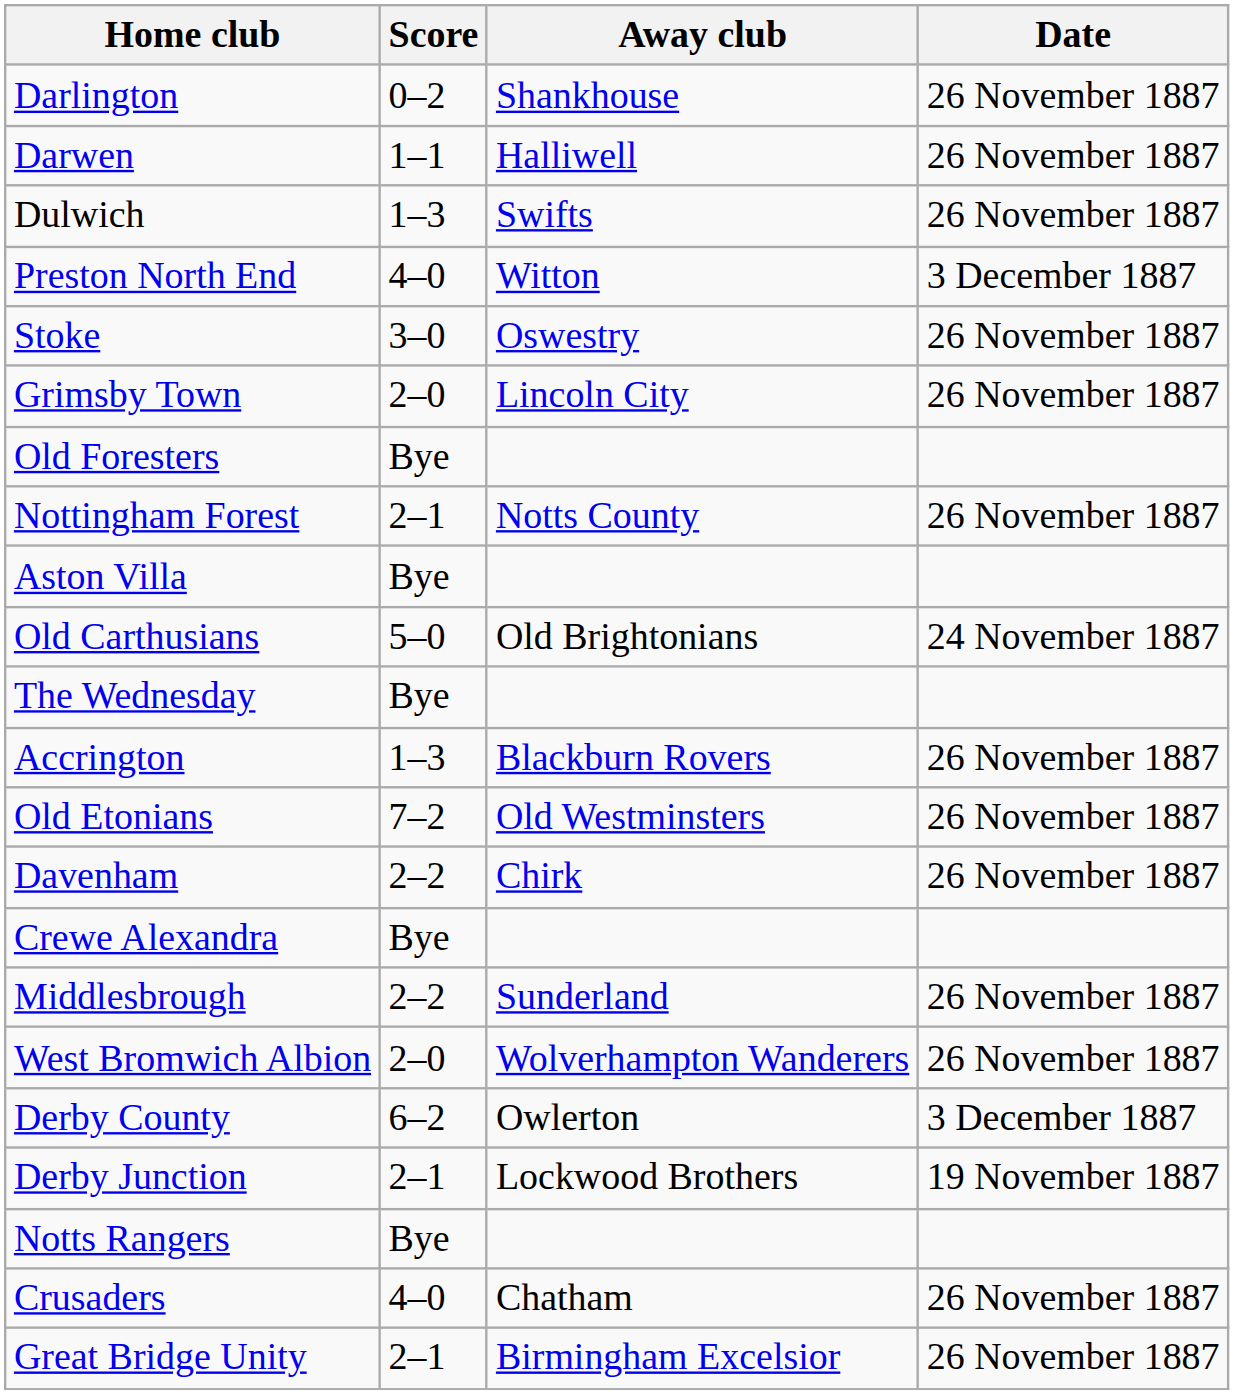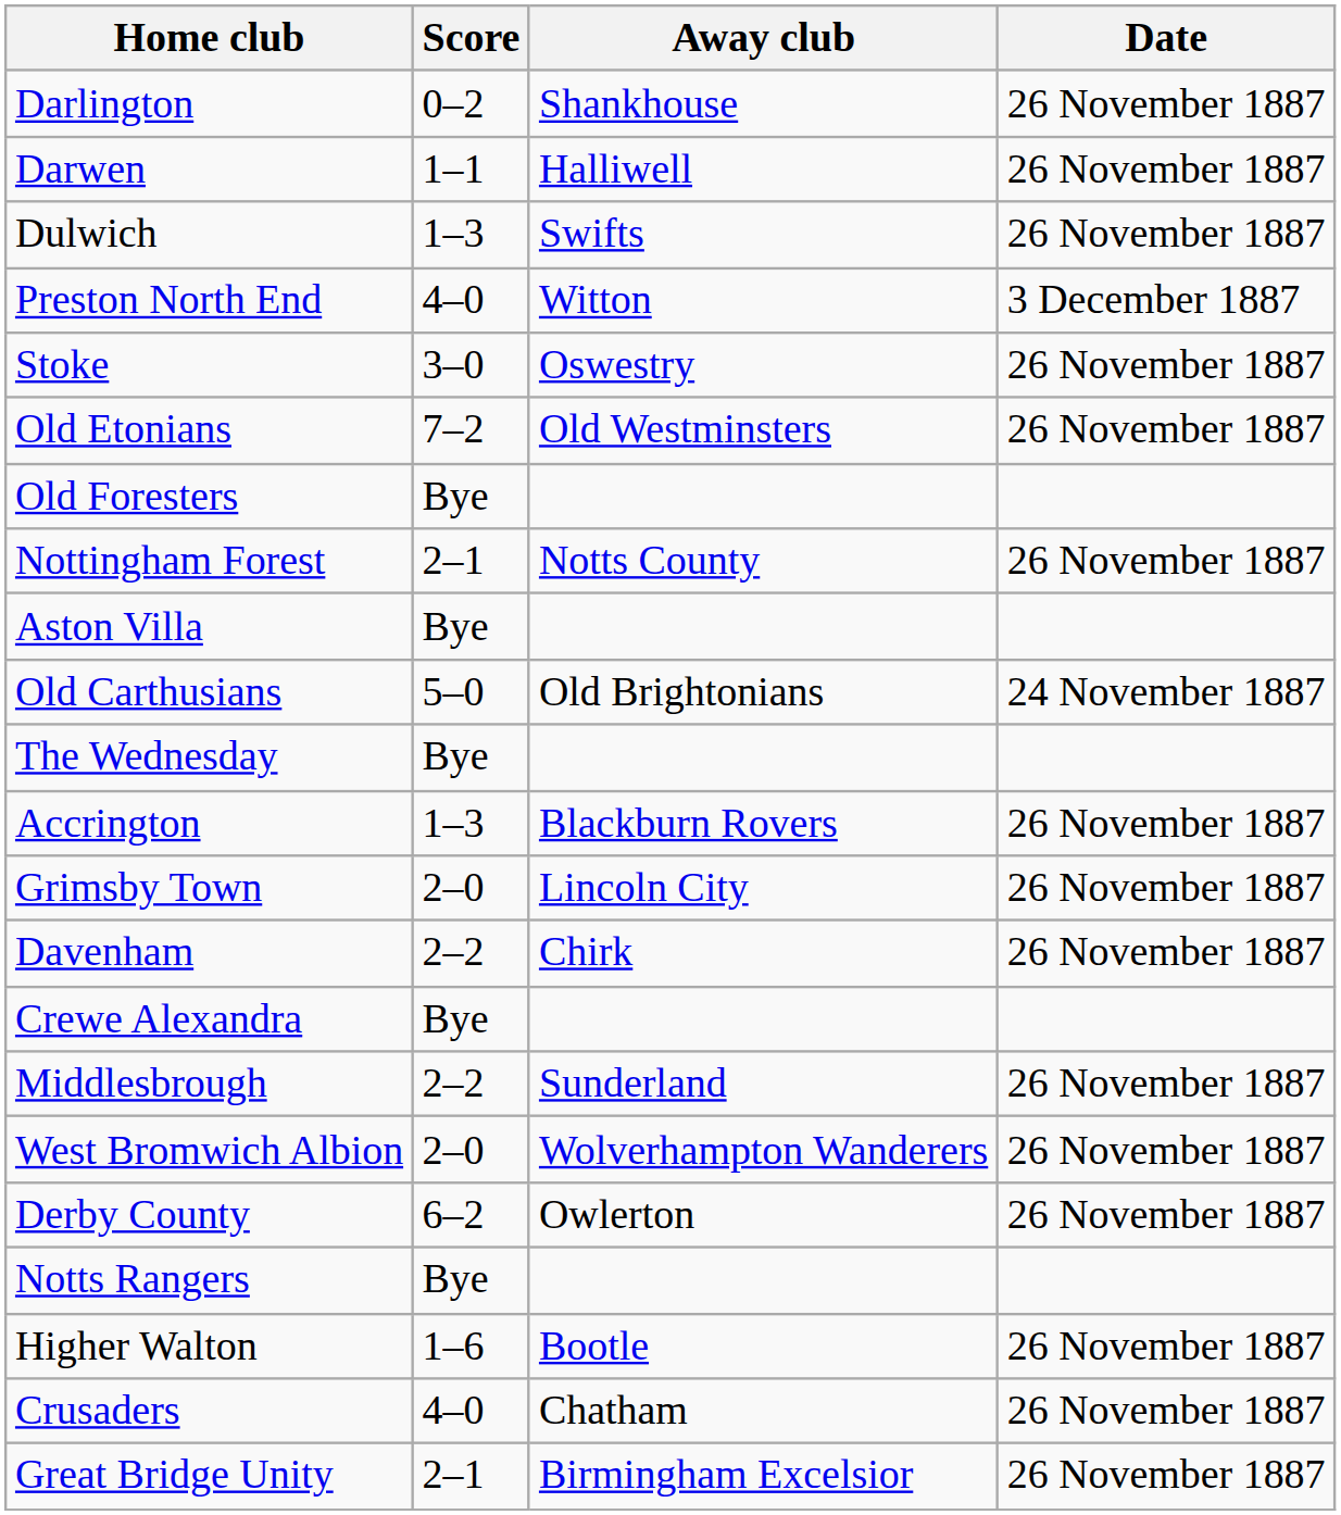 <table class="wikitable">
 <tr>
 <th>Home club</th>
 <th>Score</th>
 <th>Away club</th>
 <th>Date</th>
 </tr>
 <tr>
 <td><a href='#'>Darlington</a></td>
 <td>0–2</td>
 <td><a href='#'>Shankhouse</a></td>
 <td>26 November 1887</td>
 </tr>
 <tr>
 <td><a href='#'>Darwen</a></td>
 <td>1–1</td>
 <td><a href='#'>Halliwell</a></td>
 <td>26 November 1887</td>
 </tr>
 <tr>
 <td>Dulwich</td>
 <td>1–3</td>
 <td><a href='#'>Swifts</a></td>
 <td>26 November 1887</td>
 </tr>
 <tr>
 <td><a href='#'>Preston North End</a></td>
 <td>4–0</td>
 <td><a href='#'>Witton</a></td>
 <td>3 December 1887</td>
 </tr>
 <tr>
 <td><a href='#'>Stoke</a></td>
 <td>3–0</td>
 <td><a href='#'>Oswestry</a></td>
 <td>26 November 1887</td>
 </tr>
 <tr>
-<td><a href='#'>Grimsby Town</a></td>
-<td>2–0</td>
-<td><a href='#'>Lincoln City</a></td>
+<td><a href='#'>Old Etonians</a></td>
+<td>7–2</td>
+<td><a href='#'>Old Westminsters</a></td>
 <td>26 November 1887</td>
 </tr>
 <tr>
 <td><a href='#'>Old Foresters</a></td>
 <td>Bye</td>
 <td></td>
 <td></td>
 </tr>
 <tr>
 <td><a href='#'>Nottingham Forest</a></td>
 <td>2–1</td>
 <td><a href='#'>Notts County</a></td>
 <td>26 November 1887</td>
 </tr>
 <tr>
 <td><a href='#'>Aston Villa</a></td>
 <td>Bye</td>
 <td></td>
 <td></td>
 </tr>
 <tr>
 <td><a href='#'>Old Carthusians</a></td>
 <td>5–0</td>
 <td>Old Brightonians</td>
 <td>24 November 1887</td>
 </tr>
 <tr>
 <td><a href='#'>The Wednesday</a></td>
 <td>Bye</td>
 <td></td>
 <td></td>
 </tr>
 <tr>
 <td><a href='#'>Accrington</a></td>
 <td>1–3</td>
 <td><a href='#'>Blackburn Rovers</a></td>
 <td>26 November 1887</td>
 </tr>
 <tr>
-<td><a href='#'>Old Etonians</a></td>
-<td>7–2</td>
-<td><a href='#'>Old Westminsters</a></td>
+<td><a href='#'>Grimsby Town</a></td>
+<td>2–0</td>
+<td><a href='#'>Lincoln City</a></td>
 <td>26 November 1887</td>
 </tr>
 <tr>
 <td><a href='#'>Davenham</a></td>
 <td>2–2</td>
 <td><a href='#'>Chirk</a> </td>
 <td>26 November 1887</td>
 </tr>
 <tr>
 <td><a href='#'>Crewe Alexandra</a></td>
 <td>Bye</td>
 <td></td>
 <td></td>
 </tr>
 <tr>
 <td><a href='#'>Middlesbrough</a></td>
 <td>2–2</td>
 <td><a href='#'>Sunderland</a></td>
 <td>26 November 1887</td>
 </tr>
 <tr>
 <td><a href='#'>West Bromwich Albion</a></td>
 <td>2–0</td>
 <td><a href='#'>Wolverhampton Wanderers</a></td>
 <td>26 November 1887</td>
 </tr>
 <tr>
 <td><a href='#'>Derby County</a></td>
 <td>6–2</td>
 <td>Owlerton</td>
-<td>3 December 1887</td>
-</tr>
-<tr>
-<td><a href='#'>Derby Junction</a></td>
-<td>2–1</td>
-<td>Lockwood Brothers</td>
-<td>19 November 1887</td>
+<td>26 November 1887</td>
 </tr>
 <tr>
 <td><a href='#'>Notts Rangers</a></td>
 <td>Bye</td>
 <td></td>
 <td></td>
+</tr>
+<tr>
+<td>Higher Walton</td>
+<td>1–6</td>
+<td><a href='#'>Bootle</a></td>
+<td>26 November 1887</td>
 </tr>
 <tr>
 <td><a href='#'>Crusaders</a></td>
 <td>4–0</td>
 <td>Chatham</td>
 <td>26 November 1887</td>
 </tr>
 <tr>
 <td><a href='#'>Great Bridge Unity</a></td>
 <td>2–1</td>
 <td><a href='#'>Birmingham Excelsior</a></td>
 <td>26 November 1887</td>
 </tr>
 </table>
